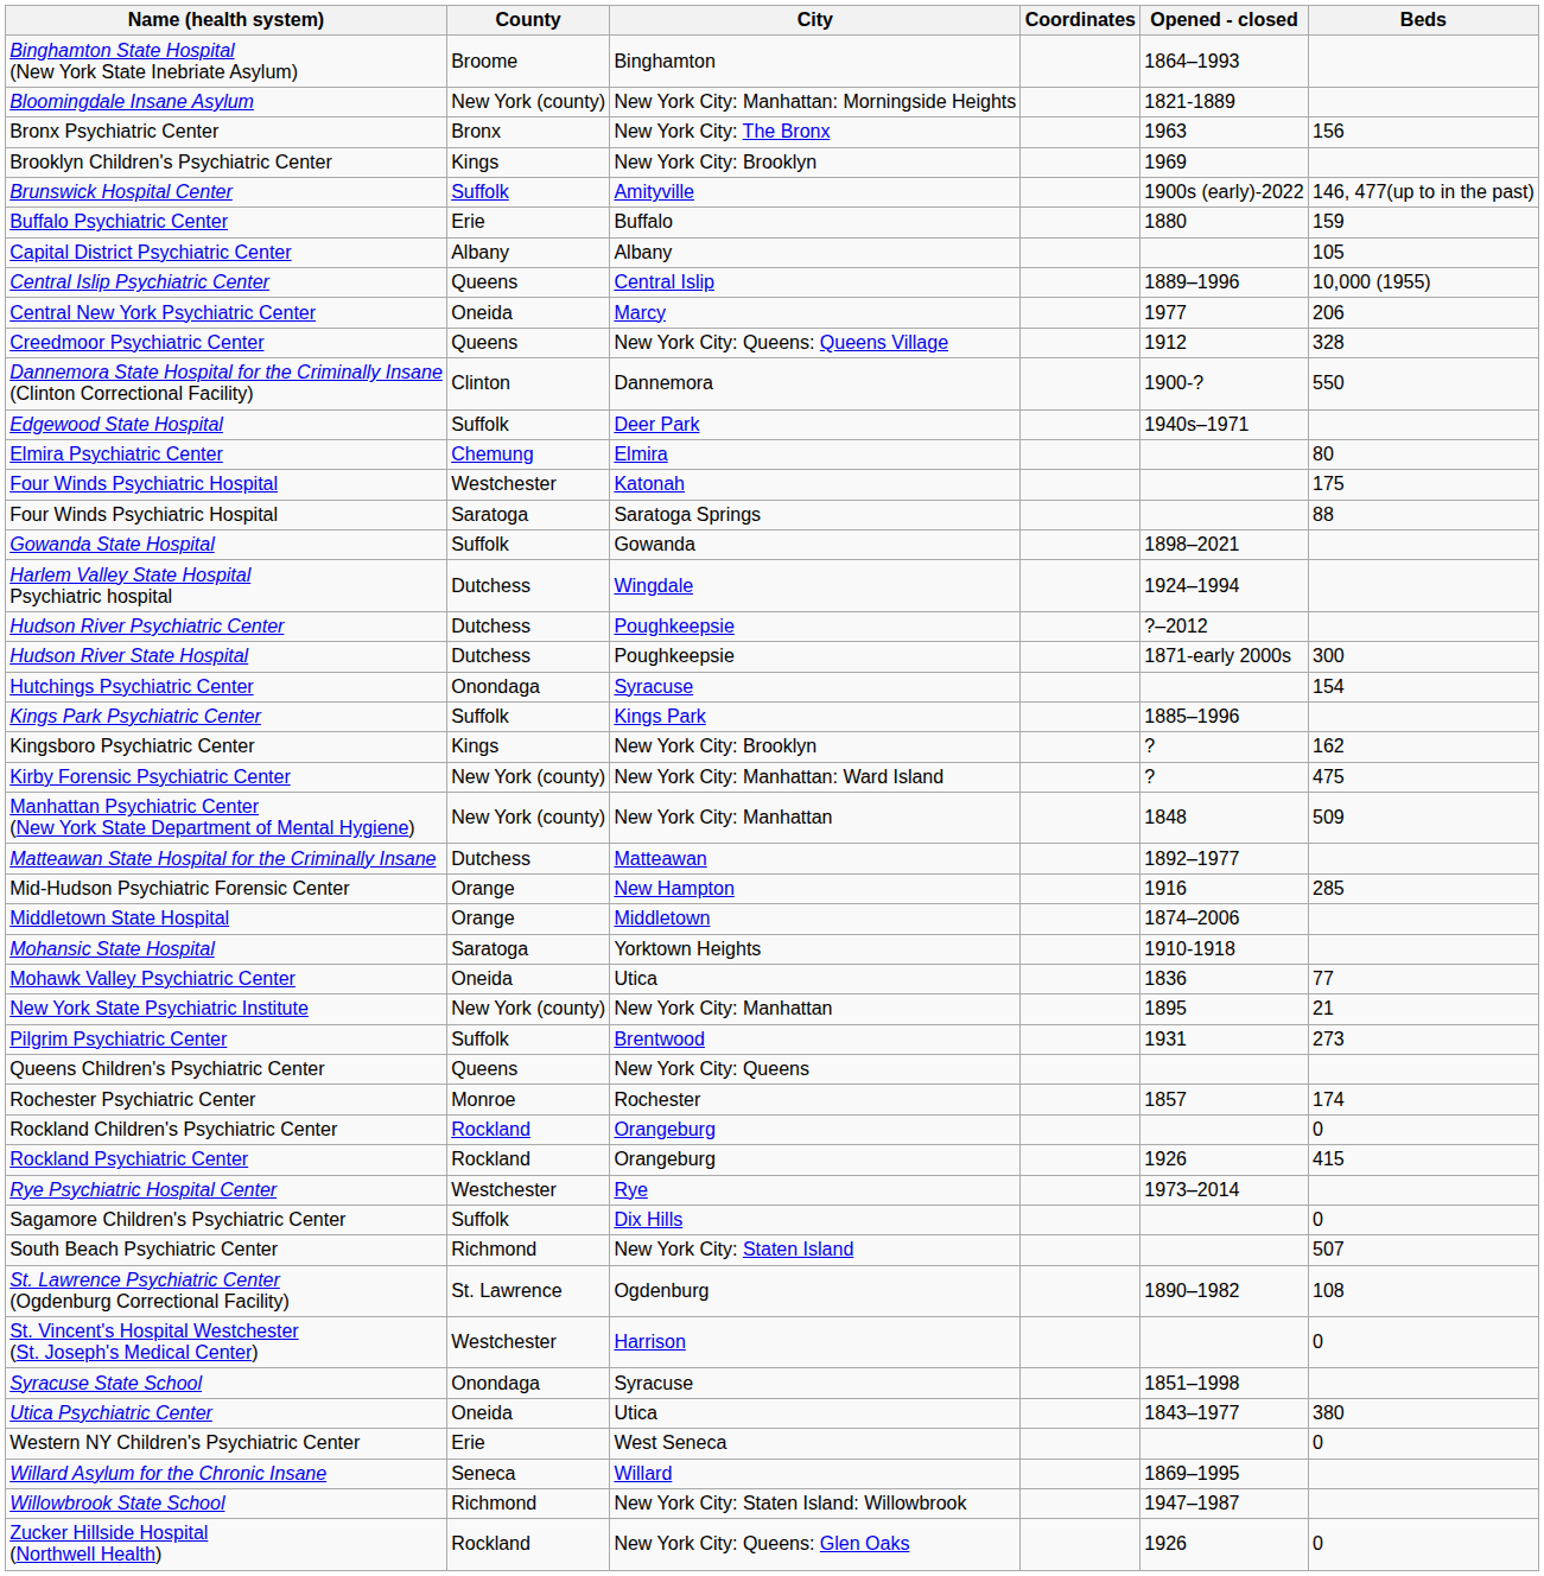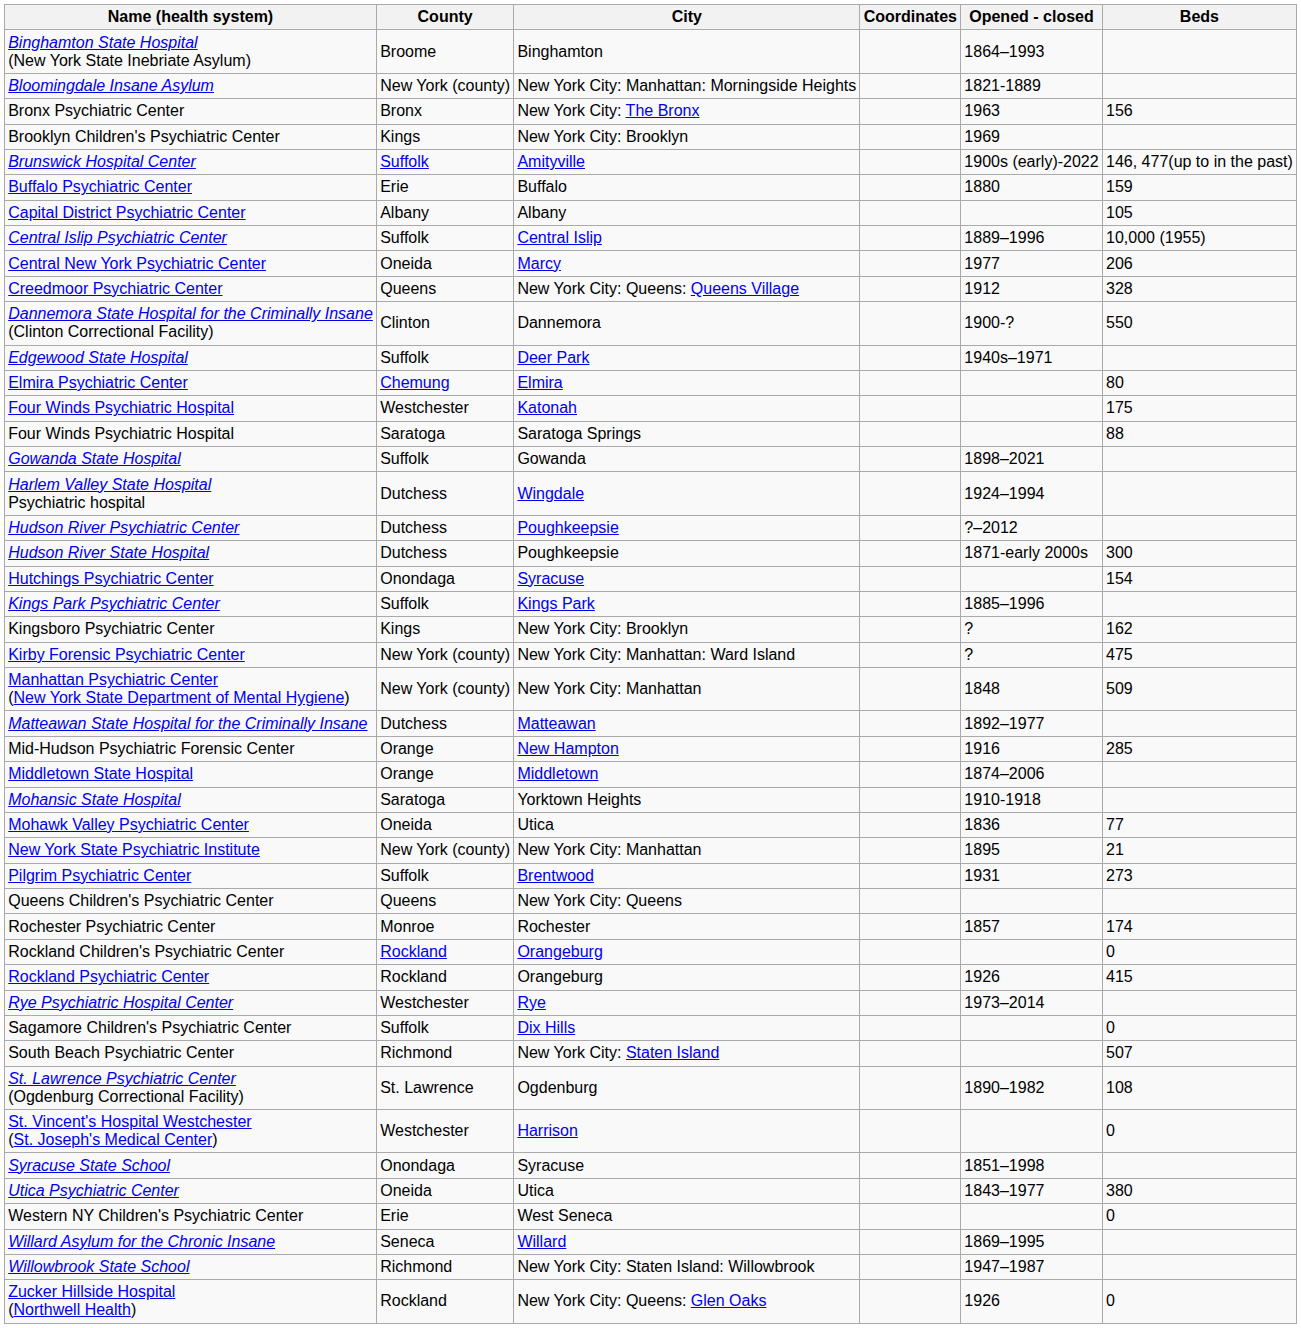 <table class="wikitable sortable plainrowheaders">
 <tr>
 <th>Name (health system)</th>
 <th>County</th>
 <th>City</th>
 <th>Coordinates</th>
 <th>Opened - closed</th>
 <th>Beds</th>
 </tr>
 <tr>
 <td><em><a href='#'>Binghamton State Hospital</a></em><br>(New York State Inebriate Asylum)</td>
 <td>Broome</td>
 <td>Binghamton</td>
 <td></td>
 <td>1864–1993</td>
 <td></td>
 </tr>
 <tr>
 <td><em><a href='#'>Bloomingdale Insane Asylum</a></em></td>
 <td>New York (county)</td>
 <td>New York City: Manhattan: Morningside Heights</td>
 <td></td>
 <td>1821-1889</td>
 <td></td>
 </tr>
 <tr>
 <td>Bronx Psychiatric Center</td>
 <td>Bronx</td>
 <td>New York City: <a href='#'>The Bronx</a></td>
 <td></td>
 <td>1963</td>
 <td>156</td>
 </tr>
 <tr>
 <td>Brooklyn Children's Psychiatric Center</td>
 <td>Kings</td>
 <td>New York City: Brooklyn</td>
 <td></td>
 <td>1969</td>
 <td></td>
 </tr>
 <tr>
 <td><em><a href='#'>Brunswick Hospital Center</a></em></td>
 <td><a href='#'>Suffolk</a></td>
 <td><a href='#'>Amityville</a></td>
 <td></td>
 <td>1900s (early)-2022</td>
 <td>146, 477(up to in the past)</td>
 </tr>
 <tr>
 <td><a href='#'>Buffalo Psychiatric Center</a></td>
 <td>Erie</td>
 <td>Buffalo</td>
 <td></td>
 <td>1880</td>
 <td>159</td>
 </tr>
 <tr>
 <td><a href='#'>Capital District Psychiatric Center</a></td>
 <td>Albany</td>
 <td>Albany</td>
 <td></td>
 <td></td>
 <td>105</td>
 </tr>
 <tr>
 <td><em><a href='#'>Central Islip Psychiatric Center</a></em></td>
-<td>Queens</td>
+<td>Suffolk</td>
 <td><a href='#'>Central Islip</a></td>
 <td></td>
 <td>1889–1996</td>
 <td>10,000 (1955)</td>
 </tr>
 <tr>
 <td><a href='#'>Central New York Psychiatric Center</a></td>
 <td>Oneida</td>
 <td><a href='#'>Marcy</a></td>
 <td></td>
 <td>1977</td>
 <td>206</td>
 </tr>
 <tr>
 <td><a href='#'>Creedmoor Psychiatric Center</a></td>
 <td>Queens</td>
 <td>New York City: Queens: <a href='#'>Queens Village</a></td>
 <td></td>
 <td>1912</td>
 <td>328</td>
 </tr>
 <tr>
 <td><em><a href='#'>Dannemora State Hospital for the Criminally Insane</a></em><br>(Clinton Correctional Facility)</td>
 <td>Clinton</td>
 <td>Dannemora</td>
 <td></td>
 <td>1900-?</td>
 <td>550</td>
 </tr>
 <tr>
 <td><em><a href='#'>Edgewood State Hospital</a></em></td>
 <td>Suffolk</td>
 <td><a href='#'>Deer Park</a></td>
 <td></td>
 <td>1940s–1971</td>
 <td></td>
 </tr>
 <tr>
 <td><a href='#'>Elmira Psychiatric Center</a></td>
 <td><a href='#'>Chemung</a></td>
 <td><a href='#'>Elmira</a></td>
 <td></td>
 <td></td>
 <td>80</td>
 </tr>
 <tr>
 <td><a href='#'>Four Winds Psychiatric Hospital</a></td>
 <td>Westchester</td>
 <td><a href='#'>Katonah</a></td>
 <td></td>
 <td></td>
 <td>175</td>
 </tr>
 <tr>
 <td>Four Winds Psychiatric Hospital</td>
 <td>Saratoga</td>
 <td>Saratoga Springs</td>
 <td></td>
 <td></td>
 <td>88</td>
 </tr>
 <tr>
 <td><em><a href='#'>Gowanda State Hospital</a></em></td>
 <td>Suffolk</td>
 <td>Gowanda</td>
 <td></td>
 <td>1898–2021</td>
 <td></td>
 </tr>
 <tr>
 <td><em><a href='#'>Harlem Valley State Hospital</a></em><br>Psychiatric hospital</td>
 <td>Dutchess</td>
 <td><a href='#'>Wingdale</a></td>
 <td></td>
 <td>1924–1994</td>
 <td></td>
 </tr>
 <tr>
 <td><em><a href='#'>Hudson River Psychiatric Center</a></em></td>
 <td>Dutchess</td>
 <td><a href='#'>Poughkeepsie</a></td>
 <td></td>
 <td>?–2012</td>
 <td></td>
 </tr>
 <tr>
 <td><em><a href='#'>Hudson River State Hospital</a></em></td>
 <td>Dutchess</td>
 <td>Poughkeepsie</td>
 <td></td>
 <td>1871-early 2000s</td>
 <td>300</td>
 </tr>
 <tr>
 <td><a href='#'>Hutchings Psychiatric Center</a></td>
 <td>Onondaga</td>
 <td><a href='#'>Syracuse</a></td>
 <td></td>
 <td></td>
 <td>154</td>
 </tr>
 <tr>
 <td><em><a href='#'>Kings Park Psychiatric Center</a></em></td>
 <td>Suffolk</td>
 <td><a href='#'>Kings Park</a></td>
 <td></td>
 <td>1885–1996</td>
 <td></td>
 </tr>
 <tr>
 <td>Kingsboro Psychiatric Center</td>
 <td>Kings</td>
 <td>New York City: Brooklyn</td>
 <td></td>
 <td>?</td>
 <td>162</td>
 </tr>
 <tr>
 <td><a href='#'>Kirby Forensic Psychiatric Center</a></td>
 <td>New York (county)</td>
 <td>New York City: Manhattan: Ward Island</td>
 <td></td>
 <td>?</td>
 <td>475</td>
 </tr>
 <tr>
 <td><a href='#'>Manhattan Psychiatric Center</a><br>(<a href='#'>New York State Department of Mental Hygiene</a>)</td>
 <td>New York (county)</td>
 <td>New York City: Manhattan</td>
 <td></td>
 <td>1848</td>
 <td>509</td>
 </tr>
 <tr>
 <td><em><a href='#'>Matteawan State Hospital for the Criminally Insane</a></em></td>
 <td>Dutchess</td>
 <td><a href='#'>Matteawan</a></td>
 <td></td>
 <td>1892–1977</td>
 <td></td>
 </tr>
 <tr>
 <td>Mid-Hudson Psychiatric Forensic Center</td>
 <td>Orange</td>
 <td><a href='#'>New Hampton</a></td>
 <td></td>
 <td>1916</td>
 <td>285</td>
 </tr>
 <tr>
 <td><a href='#'>Middletown State Hospital</a></td>
 <td>Orange</td>
 <td><a href='#'>Middletown</a></td>
 <td></td>
 <td>1874–2006</td>
 <td></td>
 </tr>
 <tr>
 <td><em><a href='#'>Mohansic State Hospital</a></em></td>
 <td>Saratoga</td>
 <td>Yorktown Heights</td>
 <td></td>
 <td>1910-1918</td>
 <td></td>
 </tr>
 <tr>
 <td><a href='#'>Mohawk Valley Psychiatric Center</a></td>
 <td>Oneida</td>
 <td>Utica</td>
 <td></td>
 <td>1836</td>
 <td>77</td>
 </tr>
 <tr>
 <td><a href='#'>New York State Psychiatric Institute</a></td>
 <td>New York (county)</td>
 <td>New York City: Manhattan</td>
 <td></td>
 <td>1895</td>
 <td>21</td>
 </tr>
 <tr>
 <td><a href='#'>Pilgrim Psychiatric Center</a></td>
 <td>Suffolk</td>
 <td><a href='#'>Brentwood</a></td>
 <td></td>
 <td>1931</td>
 <td>273</td>
 </tr>
 <tr>
 <td>Queens Children's Psychiatric Center</td>
 <td>Queens</td>
 <td>New York City: Queens</td>
 <td></td>
 <td></td>
 </tr>
 <tr>
 <td>Rochester Psychiatric Center</td>
 <td>Monroe</td>
 <td>Rochester</td>
 <td></td>
 <td>1857</td>
 <td>174</td>
 </tr>
 <tr>
 <td>Rockland Children's Psychiatric Center</td>
 <td><a href='#'>Rockland</a></td>
 <td><a href='#'>Orangeburg</a></td>
 <td></td>
 <td></td>
 <td>0</td>
 </tr>
 <tr>
 <td><a href='#'>Rockland Psychiatric Center</a></td>
 <td>Rockland</td>
 <td>Orangeburg</td>
 <td></td>
 <td>1926</td>
 <td>415</td>
 </tr>
 <tr>
 <td><em><a href='#'>Rye Psychiatric Hospital Center</a></em></td>
 <td>Westchester</td>
 <td><a href='#'>Rye</a></td>
 <td></td>
 <td>1973–2014</td>
 <td></td>
 </tr>
 <tr>
 <td>Sagamore Children's Psychiatric Center</td>
 <td>Suffolk</td>
 <td><a href='#'>Dix Hills</a></td>
 <td></td>
 <td></td>
 <td>0</td>
 </tr>
 <tr>
 <td>South Beach Psychiatric Center</td>
 <td>Richmond</td>
 <td>New York City: <a href='#'>Staten Island</a></td>
 <td></td>
 <td></td>
 <td>507</td>
 </tr>
 <tr>
 <td><em><a href='#'>St. Lawrence Psychiatric Center</a></em><br>(Ogdenburg Correctional Facility)</td>
 <td>St. Lawrence</td>
 <td>Ogdenburg</td>
 <td></td>
 <td>1890–1982</td>
 <td>108</td>
 </tr>
 <tr>
 <td><a href='#'>St. Vincent's Hospital Westchester</a><br>(<a href='#'>St. Joseph's Medical Center</a>)</td>
 <td>Westchester</td>
 <td><a href='#'>Harrison</a></td>
 <td></td>
 <td></td>
 <td>0</td>
 </tr>
 <tr>
 <td><em><a href='#'>Syracuse State School</a></em></td>
 <td>Onondaga</td>
 <td>Syracuse</td>
 <td></td>
 <td>1851–1998</td>
 <td></td>
 </tr>
 <tr>
 <td><em><a href='#'>Utica Psychiatric Center</a></em></td>
 <td>Oneida</td>
 <td>Utica</td>
 <td></td>
 <td>1843–1977</td>
 <td>380</td>
 </tr>
 <tr>
 <td>Western NY Children's Psychiatric Center</td>
 <td>Erie</td>
 <td>West Seneca</td>
 <td></td>
 <td></td>
 <td>0</td>
 </tr>
 <tr>
 <td><em><a href='#'>Willard Asylum for the Chronic Insane</a></em></td>
 <td>Seneca</td>
 <td><a href='#'>Willard</a></td>
 <td></td>
 <td>1869–1995</td>
 <td></td>
 </tr>
 <tr>
 <td><em><a href='#'>Willowbrook State School</a></em></td>
 <td>Richmond</td>
 <td>New York City: Staten Island: Willowbrook</td>
 <td></td>
 <td>1947–1987</td>
 <td></td>
 </tr>
 <tr>
 <td><a href='#'>Zucker Hillside Hospital</a><br>(<a href='#'>Northwell Health</a>)</td>
 <td>Rockland</td>
 <td>New York City: Queens: <a href='#'>Glen Oaks</a></td>
 <td></td>
 <td>1926</td>
 <td>0</td>
 </tr>
 </table>
